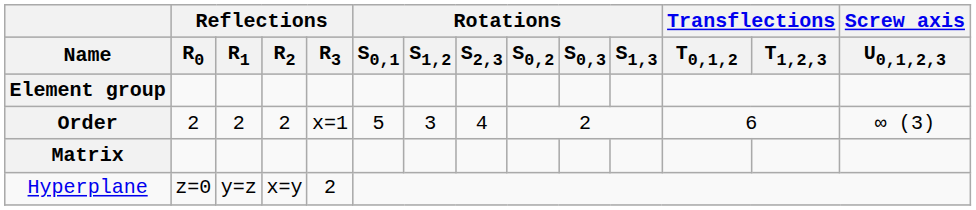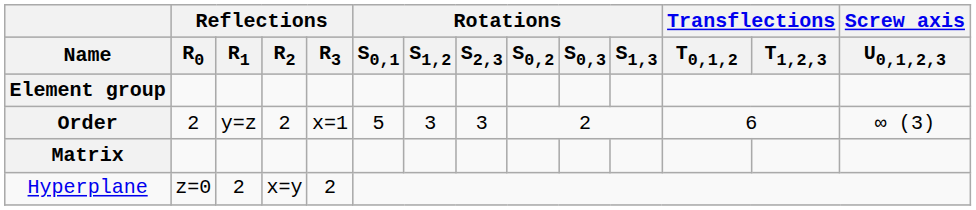 <table class=wikitable>
 <tr>
 <th></th>
 <th colspan=4>Reflections</th>
 <th colspan=6>Rotations</th>
 <th colspan=2><a href='#'>Transflections</a></th>
 <th><a href='#'>Screw axis</a></th>
 </tr>
 <tr>
 <th>Name</th>
 <th>R<sub>0</sub></th>
 <th>R<sub>1</sub></th>
 <th>R<sub>2</sub></th>
 <th>R<sub>3</sub></th>
 <th>S<sub>0,1</sub></th>
 <th>S<sub>1,2</sub></th>
 <th>S<sub>2,3</sub></th>
 <th>S<sub>0,2</sub></th>
 <th>S<sub>0,3</sub></th>
 <th>S<sub>1,3</sub></th>
 <th>T<sub>0,1,2</sub></th>
 <th>T<sub>1,2,3</sub></th>
 <th>U<sub>0,1,2,3</sub></th>
 </tr>
 <tr align=center>
 <th>Element group</th>
 <td></td>
 <td></td>
 <td></td>
 <td></td>
 <td></td>
 <td></td>
 <td></td>
 <td></td>
 <td></td>
 <td></td>
 <td colspan=2></td>
 <td></td>
 </tr>
 <tr align=center>
 <th>Order</th>
 <td>2</td>
-<td>2</td>
+<td>y=z</td>
 <td>2</td>
 <td>x=1</td>
 <td>5</td>
 <td>3</td>
-<td>4</td>
+<td>3</td>
 <td colspan=3>2</td>
 <td colspan=2>6</td>
 <td>∞ (3)</td>
 </tr>
 <tr align=center>
 <th>Matrix</th>
 <td><br></td>
 <td><br></td>
 <td><br></td>
 <td><br></td>
 <td><br></td>
 <td><br></td>
 <td><br></td>
 <td><br></td>
 <td><br></td>
 <td><br></td>
 <td><br></td>
 <td><br></td>
 <td><br></td>
 </tr>
 <tr align=center>
 <td><a href='#'>Hyperplane</a></td>
 <td>z=0</td>
-<td>y=z</td>
+<td>2</td>
 <td>x=y</td>
 <td>2</td>
 </tr>
 </table>
